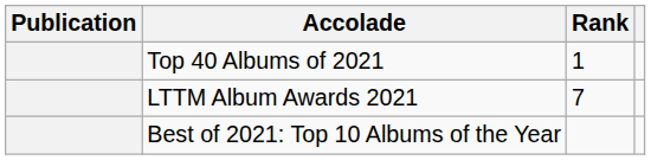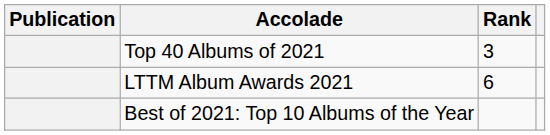 <table class="sortable wikitable plainrowheaders  mw-collapsible">
 <tr>
 <th scope="col">Publication</th>
 <th scope="col" class="unsortable">Accolade</th>
 <th scope="col">Rank</th>
 <th scope="col" class="unsortable"></th>
 </tr>
 <tr>
 <th scope="row"><em></em></th>
 <td>Top 40 Albums of 2021</td>
-<td>1</td>
+<td>3</td>
 <td></td>
 </tr>
 <tr>
 <th scope="row"><em></em></th>
 <td>LTTM Album Awards 2021</td>
-<td>7</td>
+<td>6</td>
 <td></td>
 </tr>
 <tr>
 <th scope="row"><em></em></th>
 <td>Best of 2021: Top 10 Albums of the Year</td>
 <td></td>
 <td></td>
 </tr>
 </table>
